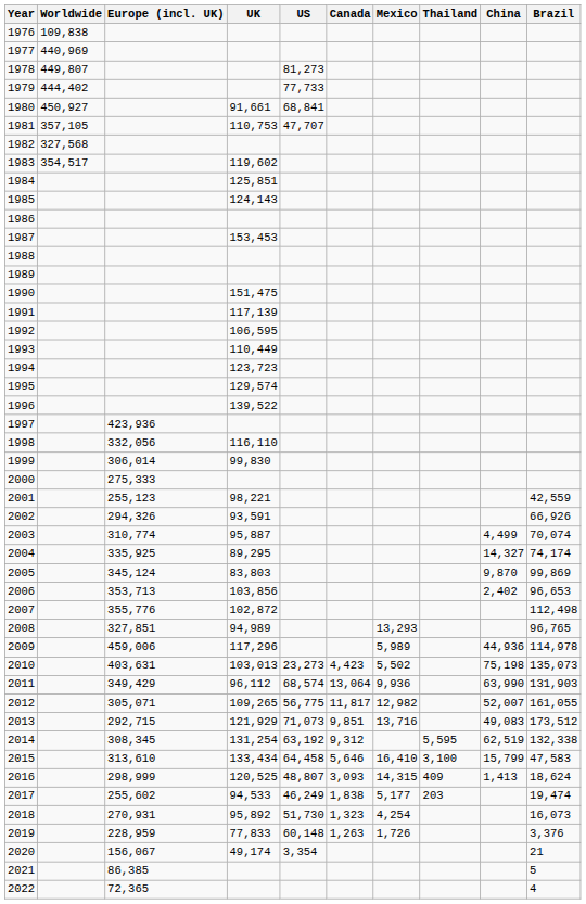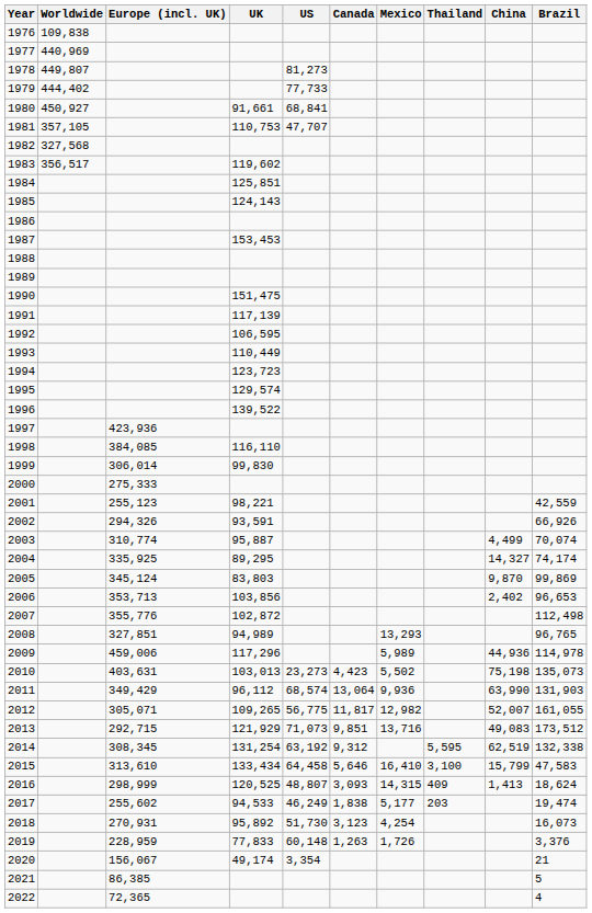 <table class="wikitable">
 <tr>
 <th>Year</th>
 <th>Worldwide</th>
 <th>Europe (incl. UK)</th>
 <th>UK</th>
 <th>US</th>
 <th>Canada</th>
 <th>Mexico</th>
 <th>Thailand</th>
 <th>China</th>
 <th>Brazil</th>
 </tr>
 <tr>
 <td>1976</td>
 <td>109,838</td>
 <td></td>
 <td></td>
 <td></td>
 <td></td>
 <td></td>
 <td></td>
 <td></td>
 <td></td>
 </tr>
 <tr>
 <td>1977</td>
 <td>440,969</td>
 <td></td>
 <td></td>
 <td></td>
 <td></td>
 <td></td>
 <td></td>
 <td></td>
 <td></td>
 </tr>
 <tr>
 <td>1978</td>
 <td>449,807</td>
 <td></td>
 <td></td>
 <td>81,273</td>
 <td></td>
 <td></td>
 <td></td>
 <td></td>
 <td></td>
 </tr>
 <tr>
 <td>1979</td>
 <td>444,402</td>
 <td></td>
 <td></td>
 <td>77,733</td>
 <td></td>
 <td></td>
 <td></td>
 <td></td>
 <td></td>
 </tr>
 <tr>
 <td>1980</td>
 <td>450,927</td>
 <td></td>
 <td>91,661</td>
 <td>68,841</td>
 <td></td>
 <td></td>
 <td></td>
 <td></td>
 <td></td>
 </tr>
 <tr>
 <td>1981</td>
 <td>357,105</td>
 <td></td>
 <td>110,753</td>
 <td>47,707</td>
 <td></td>
 <td></td>
 <td></td>
 <td></td>
 <td></td>
 </tr>
 <tr>
 <td>1982</td>
 <td>327,568</td>
 <td></td>
 <td></td>
 <td></td>
 <td></td>
 <td></td>
 <td></td>
 <td></td>
 <td></td>
 </tr>
 <tr>
 <td>1983</td>
-<td>354,517</td>
+<td>356,517</td>
 <td></td>
 <td>119,602</td>
 <td></td>
 <td></td>
 <td></td>
 <td></td>
 <td></td>
 <td></td>
 </tr>
 <tr>
 <td>1984</td>
 <td></td>
 <td></td>
 <td>125,851</td>
 <td></td>
 <td></td>
 <td></td>
 <td></td>
 <td></td>
 <td></td>
 </tr>
 <tr>
 <td>1985</td>
 <td></td>
 <td></td>
 <td>124,143</td>
 <td></td>
 <td></td>
 <td></td>
 <td></td>
 <td></td>
 <td></td>
 </tr>
 <tr>
 <td>1986</td>
 <td></td>
 <td></td>
 <td></td>
 <td></td>
 <td></td>
 <td></td>
 <td></td>
 <td></td>
 <td></td>
 </tr>
 <tr>
 <td>1987</td>
 <td></td>
 <td></td>
 <td>153,453</td>
 <td></td>
 <td></td>
 <td></td>
 <td></td>
 <td></td>
 <td></td>
 </tr>
 <tr>
 <td>1988</td>
 <td></td>
 <td></td>
 <td></td>
 <td></td>
 <td></td>
 <td></td>
 <td></td>
 <td></td>
 <td></td>
 </tr>
 <tr>
 <td>1989</td>
 <td></td>
 <td></td>
 <td></td>
 <td></td>
 <td></td>
 <td></td>
 <td></td>
 <td></td>
 <td></td>
 </tr>
 <tr>
 <td>1990</td>
 <td></td>
 <td></td>
 <td>151,475</td>
 <td></td>
 <td></td>
 <td></td>
 <td></td>
 <td></td>
 <td></td>
 </tr>
 <tr>
 <td>1991</td>
 <td></td>
 <td></td>
 <td>117,139</td>
 <td></td>
 <td></td>
 <td></td>
 <td></td>
 <td></td>
 <td></td>
 </tr>
 <tr>
 <td>1992</td>
 <td></td>
 <td></td>
 <td>106,595</td>
 <td></td>
 <td></td>
 <td></td>
 <td></td>
 <td></td>
 <td></td>
 </tr>
 <tr>
 <td>1993</td>
 <td></td>
 <td></td>
 <td>110,449</td>
 <td></td>
 <td></td>
 <td></td>
 <td></td>
 <td></td>
 <td></td>
 </tr>
 <tr>
 <td>1994</td>
 <td></td>
 <td></td>
 <td>123,723</td>
 <td></td>
 <td></td>
 <td></td>
 <td></td>
 <td></td>
 <td></td>
 </tr>
 <tr>
 <td>1995</td>
 <td></td>
 <td></td>
 <td>129,574</td>
 <td></td>
 <td></td>
 <td></td>
 <td></td>
 <td></td>
 <td></td>
 </tr>
 <tr>
 <td>1996</td>
 <td></td>
 <td></td>
 <td>139,522</td>
 <td></td>
 <td></td>
 <td></td>
 <td></td>
 <td></td>
 <td></td>
 </tr>
 <tr>
 <td>1997</td>
 <td></td>
 <td>423,936</td>
 <td></td>
 <td></td>
 <td></td>
 <td></td>
 <td></td>
 <td></td>
 <td></td>
 </tr>
 <tr>
 <td>1998</td>
 <td></td>
-<td>332,056</td>
+<td>384,085</td>
 <td>116,110</td>
 <td></td>
 <td></td>
 <td></td>
 <td></td>
 <td></td>
 <td></td>
 </tr>
 <tr>
 <td>1999</td>
 <td></td>
 <td>306,014</td>
 <td>99,830</td>
 <td></td>
 <td></td>
 <td></td>
 <td></td>
 <td></td>
 <td></td>
 </tr>
 <tr>
 <td>2000</td>
 <td></td>
 <td>275,333</td>
 <td></td>
 <td></td>
 <td></td>
 <td></td>
 <td></td>
 <td></td>
 <td></td>
 </tr>
 <tr>
 <td>2001</td>
 <td></td>
 <td>255,123</td>
 <td>98,221</td>
 <td></td>
 <td></td>
 <td></td>
 <td></td>
 <td></td>
 <td>42,559</td>
 </tr>
 <tr>
 <td>2002</td>
 <td></td>
 <td>294,326</td>
 <td>93,591</td>
 <td></td>
 <td></td>
 <td></td>
 <td></td>
 <td></td>
 <td>66,926</td>
 </tr>
 <tr>
 <td>2003</td>
 <td></td>
 <td>310,774</td>
 <td>95,887</td>
 <td></td>
 <td></td>
 <td></td>
 <td></td>
 <td>4,499</td>
 <td>70,074</td>
 </tr>
 <tr>
 <td>2004</td>
 <td></td>
 <td>335,925</td>
 <td>89,295</td>
 <td></td>
 <td></td>
 <td></td>
 <td></td>
 <td>14,327</td>
 <td>74,174</td>
 </tr>
 <tr>
 <td>2005</td>
 <td></td>
 <td>345,124</td>
 <td>83,803</td>
 <td></td>
 <td></td>
 <td></td>
 <td></td>
 <td>9,870</td>
 <td>99,869</td>
 </tr>
 <tr>
 <td>2006</td>
 <td></td>
 <td>353,713</td>
 <td>103,856</td>
 <td></td>
 <td></td>
 <td></td>
 <td></td>
 <td>2,402</td>
 <td>96,653</td>
 </tr>
 <tr>
 <td>2007</td>
 <td></td>
 <td>355,776</td>
 <td>102,872</td>
 <td></td>
 <td></td>
 <td></td>
 <td></td>
 <td></td>
 <td>112,498</td>
 </tr>
 <tr>
 <td>2008</td>
 <td></td>
 <td>327,851</td>
 <td>94,989</td>
 <td></td>
 <td></td>
 <td>13,293</td>
 <td></td>
 <td></td>
 <td>96,765</td>
 </tr>
 <tr>
 <td>2009</td>
 <td></td>
 <td>459,006</td>
 <td>117,296</td>
 <td></td>
 <td></td>
 <td>5,989</td>
 <td></td>
 <td>44,936</td>
 <td>114,978</td>
 </tr>
 <tr>
 <td>2010</td>
 <td></td>
 <td>403,631</td>
 <td>103,013</td>
 <td>23,273</td>
 <td>4,423</td>
 <td>5,502</td>
 <td></td>
 <td>75,198</td>
 <td>135,073</td>
 </tr>
 <tr>
 <td>2011</td>
 <td></td>
 <td>349,429</td>
 <td>96,112</td>
 <td>68,574</td>
 <td>13,064</td>
 <td>9,936</td>
 <td></td>
 <td>63,990</td>
 <td>131,903</td>
 </tr>
 <tr>
 <td>2012</td>
 <td></td>
 <td>305,071</td>
 <td>109,265</td>
 <td>56,775</td>
 <td>11,817</td>
 <td>12,982</td>
 <td></td>
 <td>52,007</td>
 <td>161,055</td>
 </tr>
 <tr>
 <td>2013</td>
 <td></td>
 <td>292,715</td>
 <td>121,929</td>
 <td>71,073</td>
 <td>9,851</td>
 <td>13,716</td>
 <td></td>
 <td>49,083</td>
 <td>173,512</td>
 </tr>
 <tr>
 <td>2014</td>
 <td></td>
 <td>308,345</td>
 <td>131,254</td>
 <td>63,192</td>
 <td>9,312</td>
 <td></td>
 <td>5,595</td>
 <td>62,519</td>
 <td>132,338</td>
 </tr>
 <tr>
 <td>2015</td>
 <td></td>
 <td>313,610</td>
 <td>133,434</td>
 <td>64,458</td>
 <td>5,646</td>
 <td>16,410</td>
 <td>3,100</td>
 <td>15,799</td>
 <td>47,583</td>
 </tr>
 <tr>
 <td>2016</td>
 <td></td>
 <td>298,999</td>
 <td>120,525</td>
 <td>48,807</td>
 <td>3,093</td>
 <td>14,315</td>
 <td>409</td>
 <td>1,413</td>
 <td>18,624</td>
 </tr>
 <tr>
 <td>2017</td>
 <td></td>
 <td>255,602</td>
 <td>94,533</td>
 <td>46,249</td>
 <td>1,838</td>
 <td>5,177</td>
 <td>203</td>
 <td></td>
 <td>19,474</td>
 </tr>
 <tr>
 <td>2018</td>
 <td></td>
 <td>270,931</td>
 <td>95,892</td>
 <td>51,730</td>
-<td>1,323</td>
+<td>3,123</td>
 <td>4,254</td>
 <td></td>
 <td></td>
 <td>16,073</td>
 </tr>
 <tr>
 <td>2019</td>
 <td></td>
 <td>228,959</td>
 <td>77,833</td>
 <td>60,148</td>
 <td>1,263</td>
 <td>1,726</td>
 <td></td>
 <td></td>
 <td>3,376</td>
 </tr>
 <tr>
 <td>2020</td>
 <td></td>
 <td>156,067</td>
 <td>49,174</td>
 <td>3,354</td>
 <td></td>
 <td></td>
 <td></td>
 <td></td>
 <td>21</td>
 </tr>
 <tr>
 <td>2021</td>
 <td></td>
 <td>86,385</td>
 <td></td>
 <td></td>
 <td></td>
 <td></td>
 <td></td>
 <td></td>
 <td>5</td>
 </tr>
 <tr>
 <td>2022</td>
 <td></td>
 <td>72,365</td>
 <td></td>
 <td></td>
 <td></td>
 <td></td>
 <td></td>
 <td></td>
 <td>4</td>
 </tr>
 </table>
